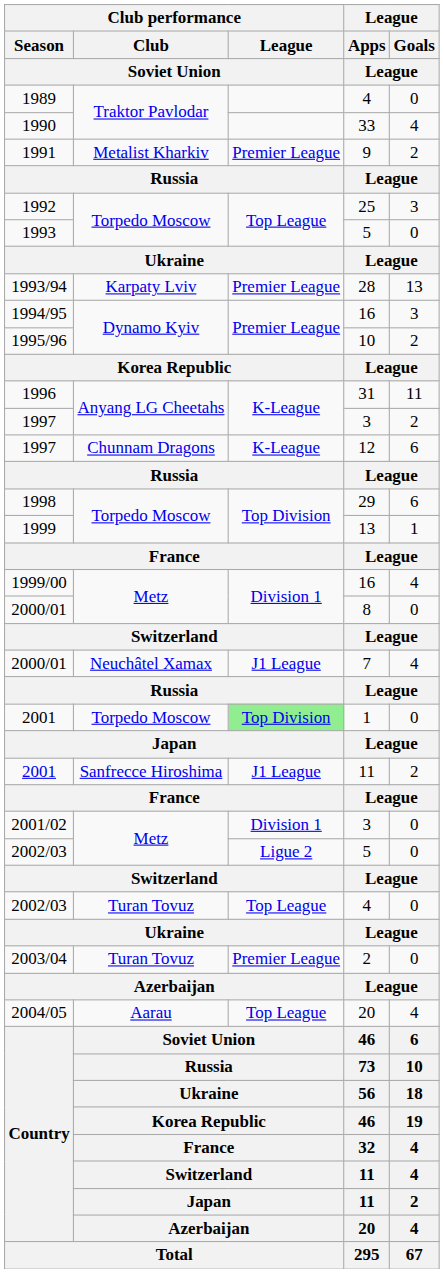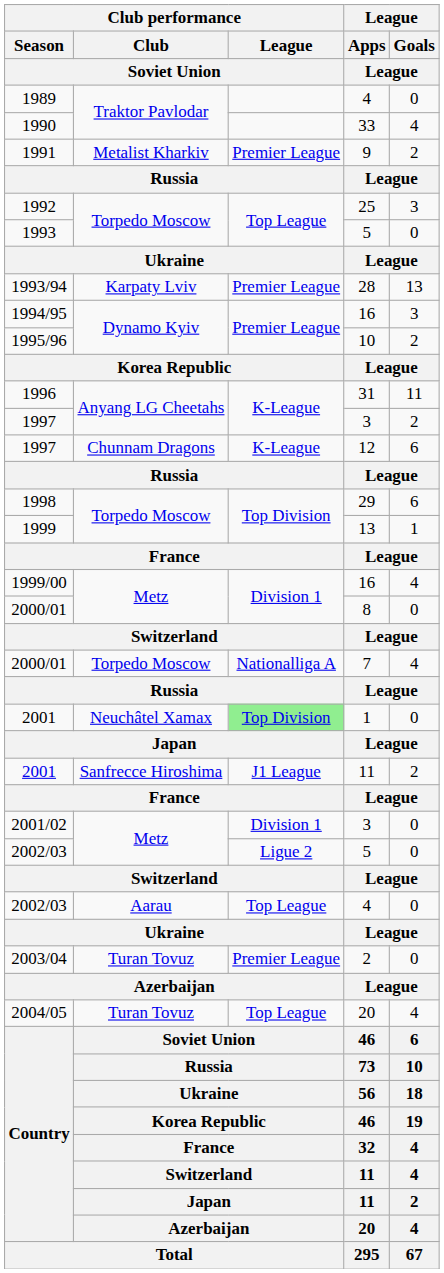 <table class="wikitable" style="text-align:center;">
 <tr>
 <th colspan=3>Club performance</th>
 <th colspan=2>League</th>
 </tr>
 <tr>
 <th>Season</th>
 <th>Club</th>
 <th>League</th>
 <th>Apps</th>
 <th>Goals</th>
 </tr>
 <tr>
 <th colspan=3>Soviet Union</th>
 <th colspan=2>League</th>
 </tr>
 <tr>
 <td>1989</td>
 <td rowspan="2"><a href='#'>Traktor Pavlodar</a></td>
 <td></td>
 <td>4</td>
 <td>0</td>
 </tr>
 <tr>
 <td>1990</td>
 <td></td>
 <td>33</td>
 <td>4</td>
 </tr>
 <tr>
 <td>1991</td>
 <td><a href='#'>Metalist Kharkiv</a></td>
 <td><a href='#'>Premier League</a></td>
 <td>9</td>
 <td>2</td>
 </tr>
 <tr>
 <th colspan=3>Russia</th>
 <th colspan=2>League</th>
 </tr>
 <tr>
 <td>1992</td>
 <td rowspan="2"><a href='#'>Torpedo Moscow</a></td>
 <td rowspan="2"><a href='#'>Top League</a></td>
 <td>25</td>
 <td>3</td>
 </tr>
 <tr>
 <td>1993</td>
 <td>5</td>
 <td>0</td>
 </tr>
 <tr>
 <th colspan=3>Ukraine</th>
 <th colspan=2>League</th>
 </tr>
 <tr>
 <td>1993/94</td>
 <td><a href='#'>Karpaty Lviv</a></td>
 <td><a href='#'>Premier League</a></td>
 <td>28</td>
 <td>13</td>
 </tr>
 <tr>
 <td>1994/95</td>
 <td rowspan="2"><a href='#'>Dynamo Kyiv</a></td>
 <td rowspan="2"><a href='#'>Premier League</a></td>
 <td>16</td>
 <td>3</td>
 </tr>
 <tr>
 <td>1995/96</td>
 <td>10</td>
 <td>2</td>
 </tr>
 <tr>
 <th colspan=3>Korea Republic</th>
 <th colspan=2>League</th>
 </tr>
 <tr>
 <td>1996</td>
 <td rowspan="2"><a href='#'>Anyang LG Cheetahs</a></td>
 <td rowspan="2"><a href='#'>K-League</a></td>
 <td>31</td>
 <td>11</td>
 </tr>
 <tr>
 <td>1997</td>
 <td>3</td>
 <td>2</td>
 </tr>
 <tr>
 <td>1997</td>
 <td><a href='#'>Chunnam Dragons</a></td>
 <td><a href='#'>K-League</a></td>
 <td>12</td>
 <td>6</td>
 </tr>
 <tr>
 <th colspan=3>Russia</th>
 <th colspan=2>League</th>
 </tr>
 <tr>
 <td>1998</td>
 <td rowspan="2"><a href='#'>Torpedo Moscow</a></td>
 <td rowspan="2"><a href='#'>Top Division</a></td>
 <td>29</td>
 <td>6</td>
 </tr>
 <tr>
 <td>1999</td>
 <td>13</td>
 <td>1</td>
 </tr>
 <tr>
 <th colspan=3>France</th>
 <th colspan=2>League</th>
 </tr>
 <tr>
 <td>1999/00</td>
 <td rowspan="2"><a href='#'>Metz</a></td>
 <td rowspan="2"><a href='#'>Division 1</a></td>
 <td>16</td>
 <td>4</td>
 </tr>
 <tr>
 <td>2000/01</td>
 <td>8</td>
 <td>0</td>
 </tr>
 <tr>
 <th colspan=3>Switzerland</th>
 <th colspan=2>League</th>
 </tr>
 <tr>
 <td>2000/01</td>
-<td><a href='#'>Neuchâtel Xamax</a></td>
-<td><a href='#'>J1 League</a></td>
+<td><a href='#'>Torpedo Moscow</a></td>
+<td><a href='#'>Nationalliga A</a></td>
 <td>7</td>
 <td>4</td>
 </tr>
 <tr>
 <th colspan=3>Russia</th>
 <th colspan=2>League</th>
 </tr>
 <tr>
 <td>2001</td>
-<td><a href='#'>Torpedo Moscow</a></td>
+<td><a href='#'>Neuchâtel Xamax</a></td>
 <td style="background: lightgreen;"><a href='#'>Top Division</a></td>
 <td>1</td>
 <td>0</td>
 </tr>
 <tr>
 <th colspan=3>Japan</th>
 <th colspan=2>League</th>
 </tr>
 <tr>
 <td><a href='#'>2001</a></td>
 <td><a href='#'>Sanfrecce Hiroshima</a></td>
 <td><a href='#'>J1 League</a></td>
 <td>11</td>
 <td>2</td>
 </tr>
 <tr>
 <th colspan=3>France</th>
 <th colspan=2>League</th>
 </tr>
 <tr>
 <td>2001/02</td>
 <td rowspan="2"><a href='#'>Metz</a></td>
 <td><a href='#'>Division 1</a></td>
 <td>3</td>
 <td>0</td>
 </tr>
 <tr>
 <td>2002/03</td>
 <td><a href='#'>Ligue 2</a></td>
 <td>5</td>
 <td>0</td>
 </tr>
 <tr>
 <th colspan=3>Switzerland</th>
 <th colspan=2>League</th>
 </tr>
 <tr>
 <td>2002/03</td>
-<td><a href='#'>Turan Tovuz</a></td>
+<td><a href='#'>Aarau</a></td>
 <td><a href='#'>Top League</a></td>
 <td>4</td>
 <td>0</td>
 </tr>
 <tr>
 <th colspan=3>Ukraine</th>
 <th colspan=2>League</th>
 </tr>
 <tr>
 <td>2003/04</td>
 <td><a href='#'>Turan Tovuz</a></td>
 <td><a href='#'>Premier League</a></td>
 <td>2</td>
 <td>0</td>
 </tr>
 <tr>
 <th colspan=3>Azerbaijan</th>
 <th colspan=2>League</th>
 </tr>
 <tr>
 <td>2004/05</td>
-<td><a href='#'>Aarau</a></td>
+<td><a href='#'>Turan Tovuz</a></td>
 <td><a href='#'>Top League</a></td>
 <td>20</td>
 <td>4</td>
 </tr>
 <tr>
 <th rowspan=8>Country</th>
 <th colspan=2>Soviet Union</th>
 <th>46</th>
 <th>6</th>
 </tr>
 <tr>
 <th colspan=2>Russia</th>
 <th>73</th>
 <th>10</th>
 </tr>
 <tr>
 <th colspan=2>Ukraine</th>
 <th>56</th>
 <th>18</th>
 </tr>
 <tr>
 <th colspan=2>Korea Republic</th>
 <th>46</th>
 <th>19</th>
 </tr>
 <tr>
 <th colspan=2>France</th>
 <th>32</th>
 <th>4</th>
 </tr>
 <tr>
 <th colspan=2>Switzerland</th>
 <th>11</th>
 <th>4</th>
 </tr>
 <tr>
 <th colspan=2>Japan</th>
 <th>11</th>
 <th>2</th>
 </tr>
 <tr>
 <th colspan=2>Azerbaijan</th>
 <th>20</th>
 <th>4</th>
 </tr>
 <tr>
 <th colspan=3>Total</th>
 <th>295</th>
 <th>67</th>
 </tr>
 </table>
